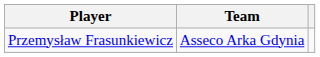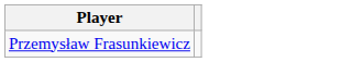 <table class="wikitable">
 <tr>
 <th>Player</th>
-<th>Team</th>
 <th></th>
 </tr>
 <tr>
 <td> <a href='#'>Przemysław Frasunkiewicz</a></td>
-<td><a href='#'>Asseco Arka Gdynia</a></td>
 <td></td>
 </tr>
 </table>
